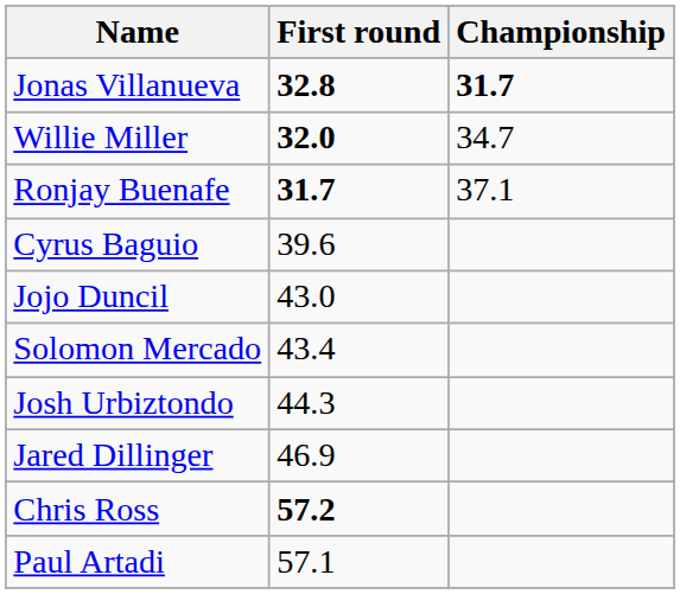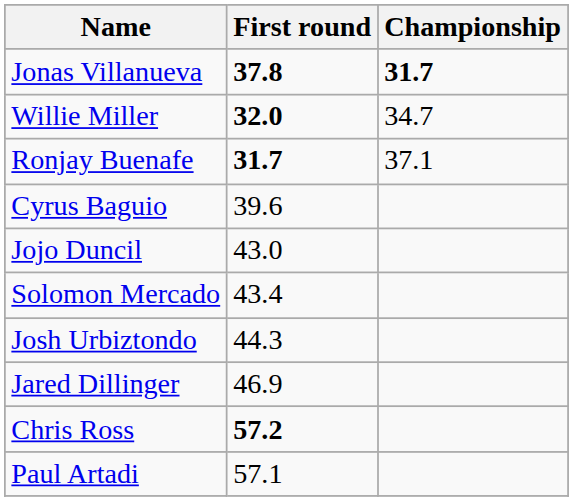 <table class=wikitable>
 <tr>
 <th>Name</th>
 <th>First round</th>
 <th>Championship</th>
 </tr>
 <tr>
 <td><a href='#'>Jonas Villanueva</a></td>
-<td><strong>32.8</strong></td>
+<td><strong>37.8</strong></td>
 <td><strong>31.7</strong></td>
 </tr>
 <tr>
 <td><a href='#'>Willie Miller</a></td>
 <td><strong>32.0</strong></td>
 <td>34.7</td>
 </tr>
 <tr>
 <td><a href='#'>Ronjay Buenafe</a></td>
 <td><strong>31.7</strong></td>
 <td>37.1</td>
 </tr>
 <tr>
 <td><a href='#'>Cyrus Baguio</a></td>
 <td>39.6</td>
 <td></td>
 </tr>
 <tr>
 <td><a href='#'>Jojo Duncil</a></td>
 <td>43.0</td>
 <td></td>
 </tr>
 <tr>
 <td><a href='#'>Solomon Mercado</a></td>
 <td>43.4</td>
 <td></td>
 </tr>
 <tr>
 <td><a href='#'>Josh Urbiztondo</a></td>
 <td>44.3</td>
 <td></td>
 </tr>
 <tr>
 <td><a href='#'>Jared Dillinger</a></td>
 <td>46.9</td>
 <td></td>
 </tr>
 <tr>
 <td><a href='#'>Chris Ross</a></td>
 <td><strong>57.2</strong></td>
 <td></td>
 </tr>
 <tr>
 <td><a href='#'>Paul Artadi</a></td>
 <td>57.1</td>
 <td></td>
 </tr>
 </table>
